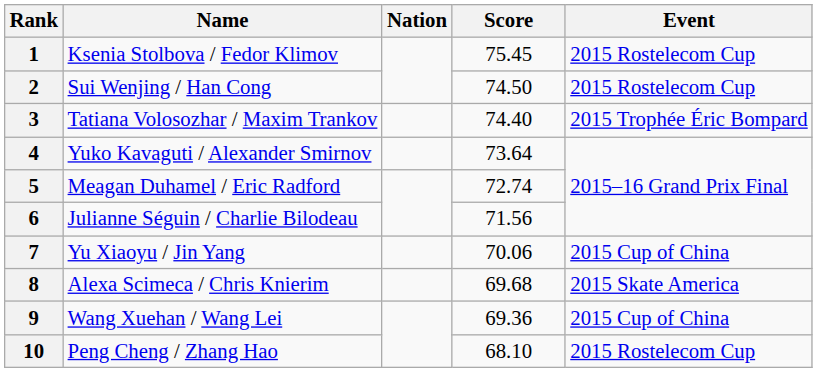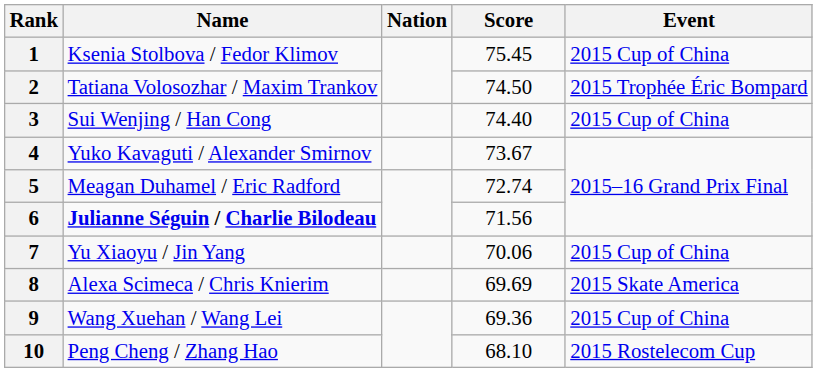 <table class="wikitable sortable">
 <tr>
 <th>Rank</th>
 <th>Name</th>
 <th>Nation</th>
 <th style="width:80px;">Score</th>
 <th>Event</th>
 </tr>
 <tr>
 <th>1</th>
 <td><a href='#'>Ksenia Stolbova</a> / <a href='#'>Fedor Klimov</a></td>
 <td rowspan="2"></td>
 <td style="text-align:center;">75.45</td>
-<td><a href='#'>2015 Rostelecom Cup</a></td>
+<td><a href='#'>2015 Cup of China</a></td>
 </tr>
 <tr>
 <th>2</th>
-<td><a href='#'>Sui Wenjing</a> / <a href='#'>Han Cong</a></td>
+<td><a href='#'>Tatiana Volosozhar</a> / <a href='#'>Maxim Trankov</a></td>
 <td style="text-align:center;">74.50</td>
-<td><a href='#'>2015 Rostelecom Cup</a></td>
+<td><a href='#'>2015 Trophée Éric Bompard</a></td>
 </tr>
 <tr>
 <th>3</th>
-<td><a href='#'>Tatiana Volosozhar</a> / <a href='#'>Maxim Trankov</a></td>
+<td><a href='#'>Sui Wenjing</a> / <a href='#'>Han Cong</a></td>
 <td></td>
 <td style="text-align:center;">74.40</td>
-<td><a href='#'>2015 Trophée Éric Bompard</a></td>
+<td><a href='#'>2015 Cup of China</a></td>
 </tr>
 <tr>
 <th>4</th>
 <td><a href='#'>Yuko Kavaguti</a> / <a href='#'>Alexander Smirnov</a></td>
 <td></td>
-<td style="text-align:center;">73.64</td>
+<td style="text-align:center;">73.67</td>
 <td rowspan="3"><a href='#'>2015–16 Grand Prix Final</a></td>
 </tr>
 <tr>
 <th>5</th>
 <td><a href='#'>Meagan Duhamel</a> / <a href='#'>Eric Radford</a></td>
 <td rowspan="2"></td>
 <td style="text-align:center;">72.74</td>
 </tr>
 <tr>
 <th>6</th>
-<td><a href='#'>Julianne Séguin</a> / <a href='#'>Charlie Bilodeau</a></td>
+<td><strong><a href='#'>Julianne Séguin</a> / <a href='#'>Charlie Bilodeau</a></strong></td>
 <td style="text-align:center;">71.56</td>
 </tr>
 <tr>
 <th>7</th>
 <td><a href='#'>Yu Xiaoyu</a> / <a href='#'>Jin Yang</a></td>
 <td></td>
 <td style="text-align:center;">70.06</td>
 <td><a href='#'>2015 Cup of China</a></td>
 </tr>
 <tr>
 <th>8</th>
 <td><a href='#'>Alexa Scimeca</a> / <a href='#'>Chris Knierim</a></td>
 <td></td>
-<td style="text-align:center;">69.68</td>
+<td style="text-align:center;">69.69</td>
 <td><a href='#'>2015 Skate America</a></td>
 </tr>
 <tr>
 <th>9</th>
 <td><a href='#'>Wang Xuehan</a> / <a href='#'>Wang Lei</a></td>
 <td rowspan="2"></td>
 <td style="text-align:center;">69.36</td>
 <td><a href='#'>2015 Cup of China</a></td>
 </tr>
 <tr>
 <th>10</th>
 <td><a href='#'>Peng Cheng</a> / <a href='#'>Zhang Hao</a></td>
 <td style="text-align:center;">68.10</td>
 <td><a href='#'>2015 Rostelecom Cup</a></td>
 </tr>
 </table>
